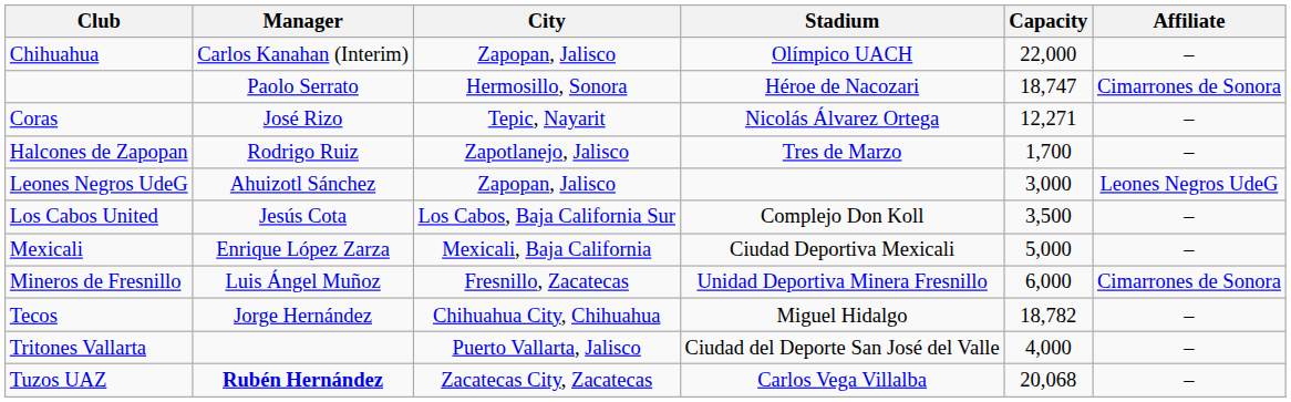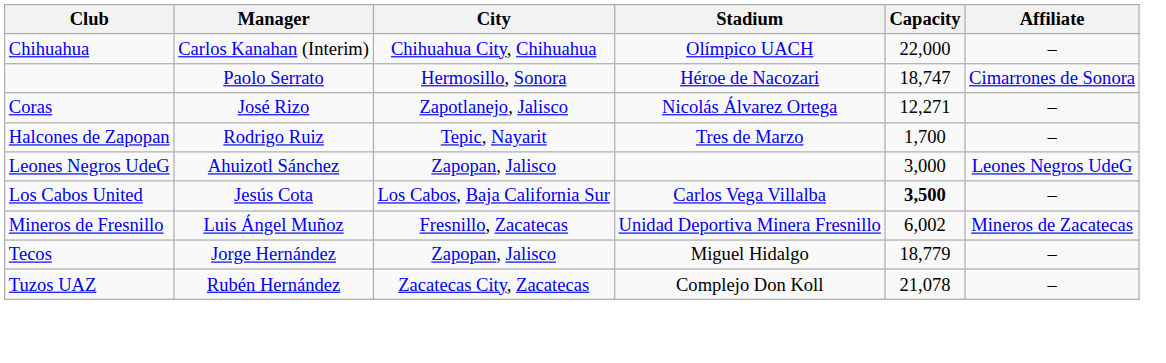 <table class="wikitable sortable" style="text-align: center;">
 <tr>
 <th>Club</th>
 <th>Manager</th>
 <th>City</th>
 <th>Stadium</th>
 <th>Capacity</th>
 <th>Affiliate</th>
 </tr>
 <tr>
 <td align="left"><a href='#'>Chihuahua</a></td>
 <td> <a href='#'>Carlos Kanahan</a> (Interim)</td>
-<td><a href='#'>Zapopan</a>, <a href='#'>Jalisco</a></td>
+<td><a href='#'>Chihuahua City</a>, <a href='#'>Chihuahua</a></td>
 <td><a href='#'>Olímpico UACH</a></td>
 <td>22,000</td>
 <td>–</td>
 </tr>
 <tr>
 <td align="left"></td>
 <td> <a href='#'>Paolo Serrato</a></td>
 <td><a href='#'>Hermosillo</a>, <a href='#'>Sonora</a></td>
 <td><a href='#'>Héroe de Nacozari</a></td>
 <td>18,747</td>
 <td><a href='#'>Cimarrones de Sonora</a></td>
 </tr>
 <tr>
 <td align="left"><a href='#'>Coras</a></td>
 <td> <a href='#'>José Rizo</a></td>
-<td><a href='#'>Tepic</a>, <a href='#'>Nayarit</a></td>
+<td><a href='#'>Zapotlanejo</a>, <a href='#'>Jalisco</a></td>
 <td><a href='#'>Nicolás Álvarez Ortega</a></td>
 <td>12,271</td>
 <td>–</td>
 </tr>
 <tr>
 <td align="left"><a href='#'>Halcones de Zapopan</a></td>
 <td> <a href='#'>Rodrigo Ruiz</a></td>
-<td><a href='#'>Zapotlanejo</a>, <a href='#'>Jalisco</a></td>
+<td><a href='#'>Tepic</a>, <a href='#'>Nayarit</a></td>
 <td><a href='#'>Tres de Marzo</a></td>
 <td>1,700</td>
 <td>–</td>
 </tr>
 <tr>
 <td align="left"><a href='#'>Leones Negros UdeG</a></td>
 <td> <a href='#'>Ahuizotl Sánchez</a></td>
 <td><a href='#'>Zapopan</a>, <a href='#'>Jalisco</a></td>
 <td></td>
 <td>3,000</td>
 <td><a href='#'>Leones Negros UdeG</a></td>
 </tr>
 <tr>
 <td align="left"><a href='#'>Los Cabos United</a></td>
 <td> <a href='#'>Jesús Cota</a></td>
 <td><a href='#'>Los Cabos</a>, <a href='#'>Baja California Sur</a></td>
-<td>Complejo Don Koll</td>
-<td>3,500</td>
-<td>–</td>
-</tr>
-<tr>
-<td align="left"><a href='#'>Mexicali</a></td>
-<td> <a href='#'>Enrique López Zarza</a></td>
-<td><a href='#'>Mexicali</a>, <a href='#'>Baja California</a></td>
-<td>Ciudad Deportiva Mexicali</td>
-<td>5,000</td>
+<td><a href='#'>Carlos Vega Villalba</a></td>
+<td><strong>3,500</strong></td>
 <td>–</td>
 </tr>
 <tr>
 <td align="left"><a href='#'>Mineros de Fresnillo</a></td>
 <td> <a href='#'>Luis Ángel Muñoz</a></td>
 <td><a href='#'>Fresnillo</a>, <a href='#'>Zacatecas</a></td>
 <td><a href='#'>Unidad Deportiva Minera Fresnillo</a></td>
-<td>6,000</td>
-<td><a href='#'>Cimarrones de Sonora</a></td>
+<td>6,002</td>
+<td><a href='#'>Mineros de Zacatecas</a></td>
 </tr>
 <tr>
 <td align="left"><a href='#'>Tecos</a></td>
 <td> <a href='#'>Jorge Hernández</a></td>
-<td><a href='#'>Chihuahua City</a>, <a href='#'>Chihuahua</a></td>
+<td><a href='#'>Zapopan</a>, <a href='#'>Jalisco</a></td>
 <td>Miguel Hidalgo</td>
-<td>18,782</td>
-<td>–</td>
-</tr>
-<tr>
-<td align="left"><a href='#'>Tritones Vallarta</a></td>
-<td></td>
-<td><a href='#'>Puerto Vallarta</a>, <a href='#'>Jalisco</a></td>
-<td>Ciudad del Deporte San José del Valle</td>
-<td>4,000</td>
+<td>18,779</td>
 <td>–</td>
 </tr>
 <tr>
 <td align="left"><a href='#'>Tuzos UAZ</a></td>
-<td><strong> <a href='#'>Rubén Hernández</a></strong></td>
+<td> <a href='#'>Rubén Hernández</a></td>
 <td><a href='#'>Zacatecas City</a>, <a href='#'>Zacatecas</a></td>
-<td><a href='#'>Carlos Vega Villalba</a></td>
-<td>20,068</td>
+<td>Complejo Don Koll</td>
+<td>21,078</td>
 <td>–</td>
 </tr>
 </table>
